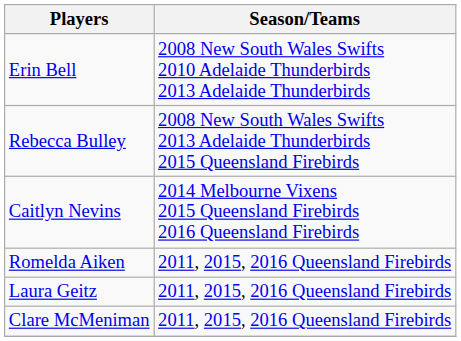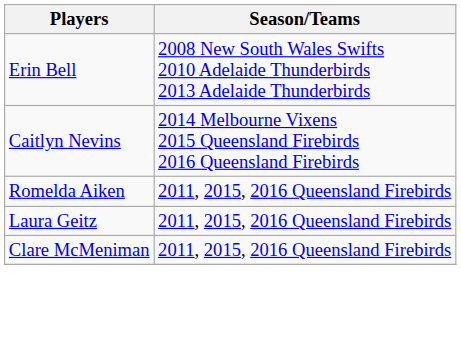 <table class="wikitable collapsible">
 <tr>
 <th>Players</th>
 <th>Season/Teams</th>
 </tr>
 <tr>
 <td><a href='#'>Erin Bell</a></td>
 <td><a href='#'>2008 New South Wales Swifts</a><br><a href='#'>2010 Adelaide Thunderbirds</a><br><a href='#'>2013 Adelaide Thunderbirds</a></td>
-</tr>
-<tr>
-<td><a href='#'>Rebecca Bulley</a></td>
-<td><a href='#'>2008 New South Wales Swifts</a><br><a href='#'>2013 Adelaide Thunderbirds</a><br><a href='#'>2015 Queensland Firebirds</a></td>
 </tr>
 <tr>
 <td><a href='#'>Caitlyn Nevins</a></td>
 <td><a href='#'>2014 Melbourne Vixens</a><br><a href='#'>2015 Queensland Firebirds</a><br><a href='#'>2016 Queensland Firebirds</a></td>
 </tr>
 <tr>
 <td><a href='#'>Romelda Aiken</a></td>
 <td><a href='#'>2011</a>, <a href='#'>2015</a>, <a href='#'>2016 Queensland Firebirds</a></td>
 </tr>
 <tr>
 <td><a href='#'>Laura Geitz</a></td>
 <td><a href='#'>2011</a>, <a href='#'>2015</a>, <a href='#'>2016 Queensland Firebirds</a></td>
 </tr>
 <tr>
 <td><a href='#'>Clare McMeniman</a></td>
 <td><a href='#'>2011</a>, <a href='#'>2015</a>, <a href='#'>2016 Queensland Firebirds</a></td>
 </tr>
 <tr>
 </tr>
 </table>
